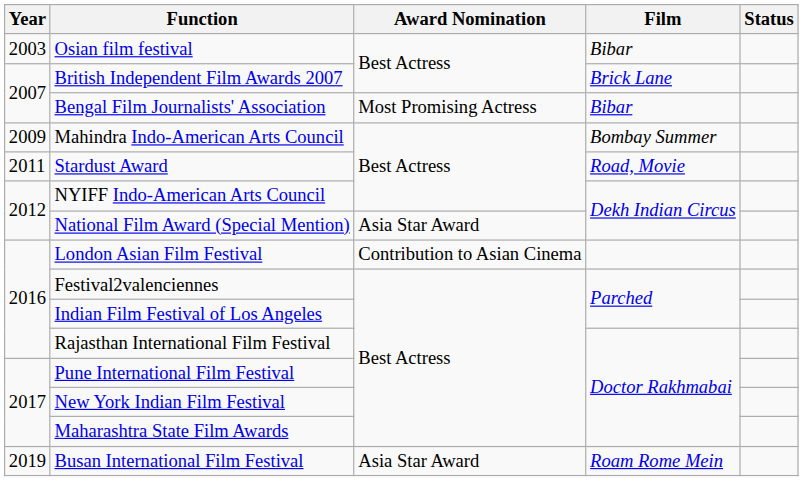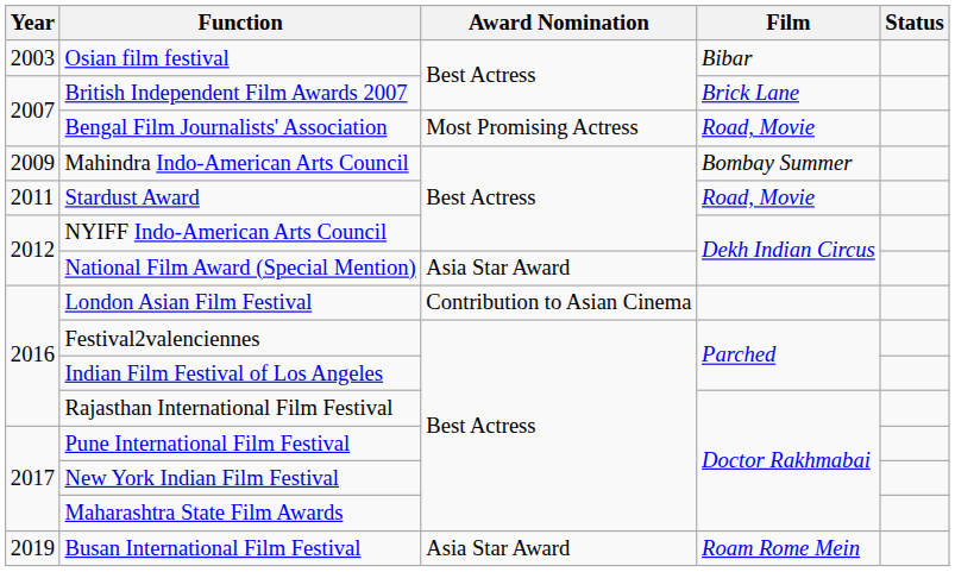 <table class="wikitable sortable">
 <tr>
 <th>Year</th>
 <th>Function</th>
 <th>Award Nomination</th>
 <th>Film</th>
 <th>Status</th>
 </tr>
 <tr>
 <td>2003</td>
 <td><a href='#'>Osian film festival</a></td>
 <td rowspan="2">Best Actress</td>
 <td><em>Bibar</em></td>
 <td></td>
 </tr>
 <tr>
 <td rowspan="2">2007</td>
 <td><a href='#'>British Independent Film Awards 2007</a></td>
 <td><em><a href='#'>Brick Lane</a></em></td>
 <td></td>
 </tr>
 <tr>
 <td><a href='#'>Bengal Film Journalists' Association</a></td>
 <td>Most Promising Actress</td>
-<td><em><a href='#'>Bibar</a></em></td>
+<td><em><a href='#'>Road, Movie</a></em></td>
 <td></td>
 </tr>
 <tr>
 <td>2009</td>
 <td>Mahindra <a href='#'>Indo-American Arts Council</a></td>
 <td rowspan="3">Best Actress</td>
 <td><em>Bombay Summer</em></td>
 <td></td>
 </tr>
 <tr>
 <td>2011</td>
 <td><a href='#'>Stardust Award</a></td>
 <td><em><a href='#'>Road, Movie</a></em></td>
 <td></td>
 </tr>
 <tr>
 <td rowspan="2">2012</td>
 <td>NYIFF <a href='#'>Indo-American Arts Council</a></td>
 <td rowspan="2"><em><a href='#'>Dekh Indian Circus</a></em></td>
 <td></td>
 </tr>
 <tr>
 <td><a href='#'>National Film Award (Special Mention)</a></td>
 <td>Asia Star Award</td>
 <td></td>
 </tr>
 <tr>
 <td rowspan="4">2016</td>
 <td><a href='#'>London Asian Film Festival</a></td>
 <td>Contribution to Asian Cinema</td>
 <td></td>
 <td></td>
 </tr>
 <tr>
 <td>Festival2valenciennes</td>
 <td rowspan="6">Best Actress</td>
 <td rowspan="2"><em><a href='#'>Parched</a></em></td>
 <td></td>
 </tr>
 <tr>
 <td><a href='#'>Indian Film Festival of Los Angeles</a></td>
 <td></td>
 </tr>
 <tr>
 <td>Rajasthan International Film Festival</td>
 <td rowspan="4"><em><a href='#'>Doctor Rakhmabai</a></em></td>
 <td></td>
 </tr>
 <tr>
 <td rowspan="3">2017</td>
 <td><a href='#'>Pune International Film Festival</a></td>
 <td></td>
 </tr>
 <tr>
 <td><a href='#'>New York Indian Film Festival</a></td>
 <td></td>
 </tr>
 <tr>
 <td><a href='#'>Maharashtra State Film Awards</a></td>
 <td></td>
 </tr>
 <tr>
 <td>2019</td>
 <td><a href='#'>Busan International Film Festival</a></td>
 <td>Asia Star Award</td>
 <td><em><a href='#'>Roam Rome Mein</a></em></td>
 <td></td>
 </tr>
 </table>
